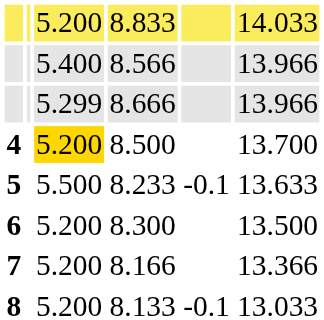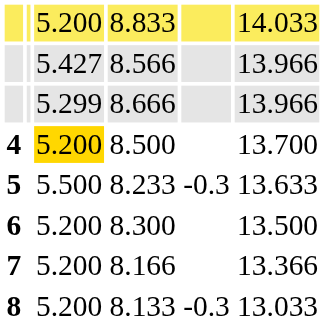 <table>
 <tr bgcolor=fbec5d>
 <th scope=row style="text-align:center"></th>
 <td align=left></td>
 <td>5.200</td>
 <td>8.833</td>
 <td></td>
 <td>14.033</td>
 </tr>
 <tr bgcolor=e5e5e5>
 <th scope=row style="text-align:center"></th>
 <td align=left></td>
-<td>5.400</td>
+<td>5.427</td>
 <td>8.566</td>
 <td></td>
 <td>13.966</td>
 </tr>
 <tr bgcolor=e5e5e5>
 <th scope=row style="text-align:center"></th>
 <td align=left></td>
 <td>5.299</td>
 <td>8.666</td>
 <td></td>
 <td>13.966</td>
 </tr>
 <tr>
 <th scope=row style="text-align:center">4</th>
 <td align=left></td>
 <td style="background: gold;">5.200</td>
 <td>8.500</td>
 <td></td>
 <td>13.700</td>
 </tr>
 <tr>
 <th scope=row style="text-align:center">5</th>
 <td align=left></td>
 <td>5.500</td>
 <td>8.233</td>
-<td>-0.1</td>
+<td>-0.3</td>
 <td>13.633</td>
 </tr>
 <tr>
 <th scope=row style="text-align:center">6</th>
 <td align=left></td>
 <td>5.200</td>
 <td>8.300</td>
 <td></td>
 <td>13.500</td>
 </tr>
 <tr>
 <th scope=row style="text-align:center">7</th>
 <td align=left></td>
 <td>5.200</td>
 <td>8.166</td>
 <td></td>
 <td>13.366</td>
 </tr>
 <tr>
 <th scope=row style="text-align:center">8</th>
 <td align=left></td>
 <td>5.200</td>
 <td>8.133</td>
-<td>-0.1</td>
+<td>-0.3</td>
 <td>13.033</td>
 </tr>
 <tr>
 </tr>
 </table>
